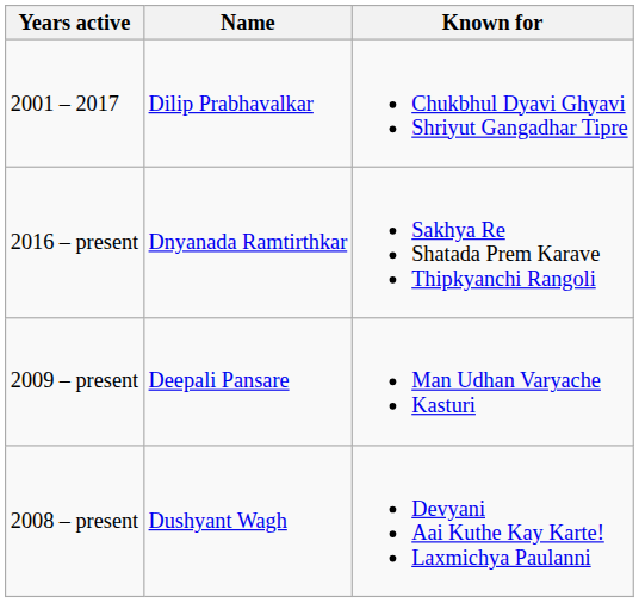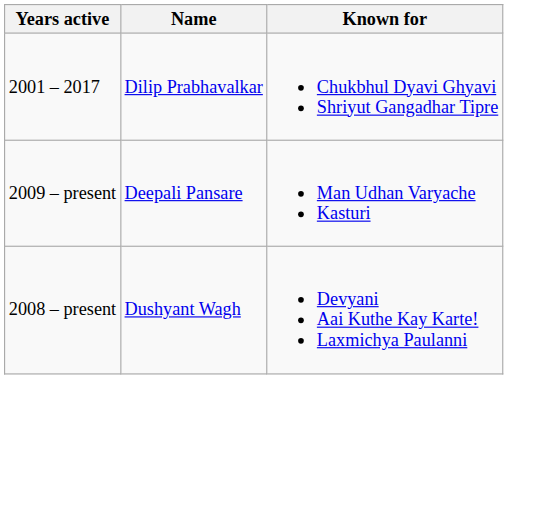 <table class="wikitable">
 <tr>
 <th>Years active</th>
 <th>Name</th>
 <th>Known for</th>
 </tr>
 <tr>
 <td>2001 – 2017</td>
 <td><a href='#'>Dilip Prabhavalkar</a></td>
 <td><br><ul><li><a href='#'>Chukbhul Dyavi Ghyavi</a></li><li><a href='#'>Shriyut Gangadhar Tipre</a></li></ul></td>
 </tr>
 <tr>
-<td>2016 – present</td>
-<td><a href='#'>Dnyanada Ramtirthkar</a></td>
-<td><br><ul><li><a href='#'>Sakhya Re</a></li><li>Shatada Prem Karave</li><li><a href='#'>Thipkyanchi Rangoli</a></li></ul></td>
-</tr>
-<tr>
 <td>2009 – present</td>
 <td><a href='#'>Deepali Pansare</a></td>
 <td><br><ul><li><a href='#'>Man Udhan Varyache</a></li><li><a href='#'>Kasturi</a></li></ul></td>
 </tr>
 <tr>
 <td>2008 – present</td>
 <td><a href='#'>Dushyant Wagh</a></td>
 <td><br><ul><li><a href='#'>Devyani</a></li><li><a href='#'>Aai Kuthe Kay Karte!</a></li><li><a href='#'>Laxmichya Paulanni</a></li></ul></td>
 </tr>
 </table>
